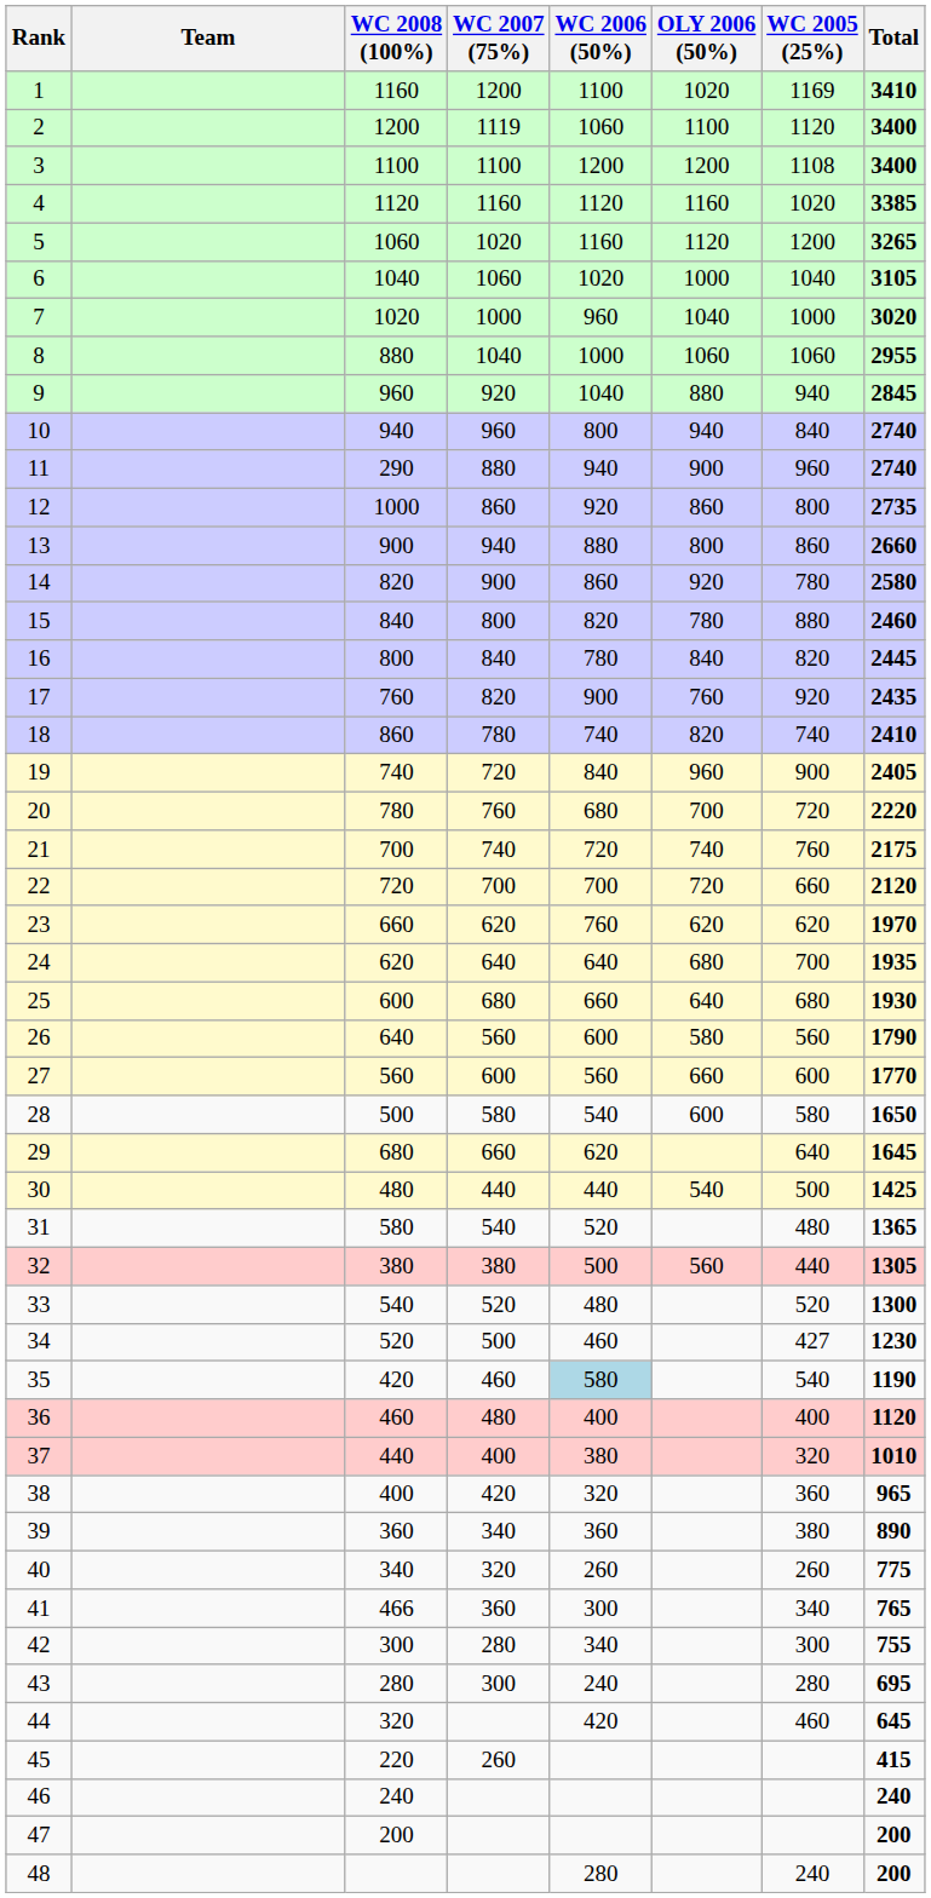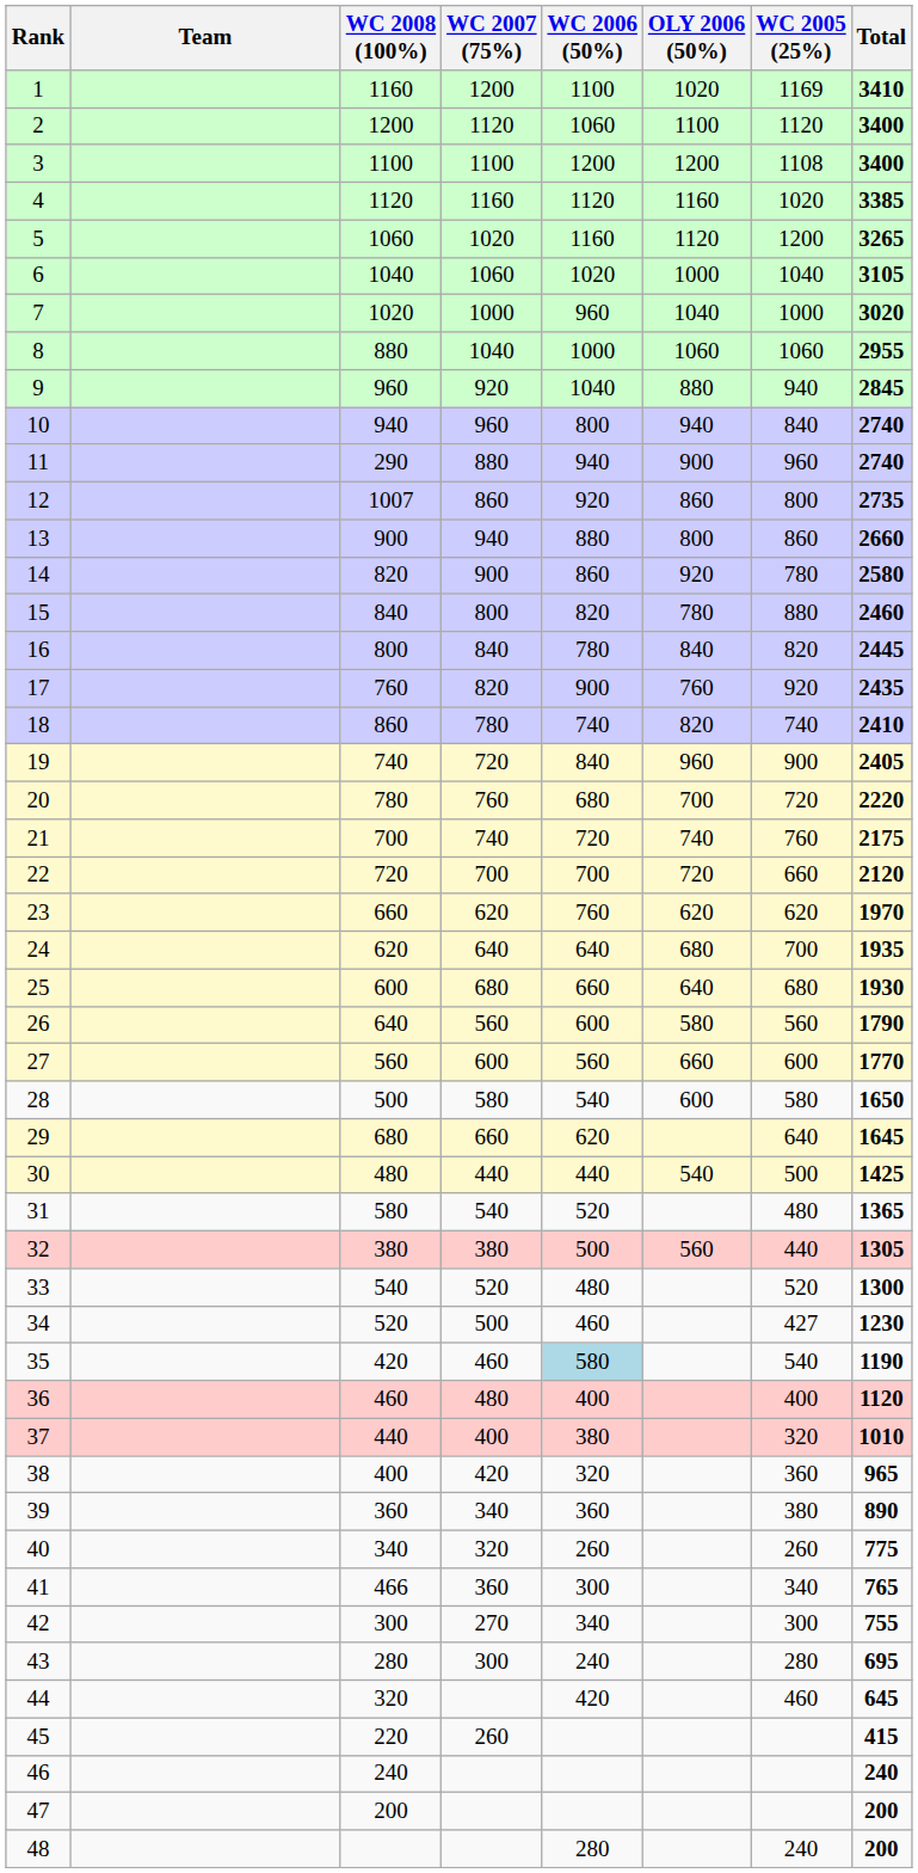 <table class="wikitable sortable" style="font-size:90%; text-align:center;margin: 1em auto 1em auto ">
 <tr>
 <th>Rank</th>
 <th width=165>Team</th>
 <th><a href='#'>WC 2008</a><br>(100%)</th>
 <th><a href='#'>WC 2007</a><br>(75%)</th>
 <th><a href='#'>WC 2006</a><br>(50%)</th>
 <th><a href='#'>OLY 2006</a><br>(50%)</th>
 <th><a href='#'>WC 2005</a><br>(25%)</th>
 <th>Total</th>
 </tr>
 <tr style="background: #ccffcc;">
 <td>1</td>
 <td align=left></td>
 <td>1160</td>
 <td>1200</td>
 <td>1100</td>
 <td>1020</td>
 <td>1169</td>
 <td><strong>3410</strong></td>
 </tr>
 <tr style="background: #ccffcc;">
 <td>2</td>
 <td align=left></td>
 <td>1200</td>
-<td>1119</td>
+<td>1120</td>
 <td>1060</td>
 <td>1100</td>
 <td>1120</td>
 <td><strong>3400</strong></td>
 </tr>
 <tr style="background: #ccffcc;">
 <td>3</td>
 <td align=left></td>
 <td>1100</td>
 <td>1100</td>
 <td>1200</td>
 <td>1200</td>
 <td>1108</td>
 <td><strong>3400</strong></td>
 </tr>
 <tr style="background: #ccffcc;">
 <td>4</td>
 <td align=left></td>
 <td>1120</td>
 <td>1160</td>
 <td>1120</td>
 <td>1160</td>
 <td>1020</td>
 <td><strong>3385</strong></td>
 </tr>
 <tr style="background: #ccffcc;">
 <td>5</td>
 <td align=left></td>
 <td>1060</td>
 <td>1020</td>
 <td>1160</td>
 <td>1120</td>
 <td>1200</td>
 <td><strong>3265</strong></td>
 </tr>
 <tr style="background: #ccffcc;">
 <td>6</td>
 <td align=left></td>
 <td>1040</td>
 <td>1060</td>
 <td>1020</td>
 <td>1000</td>
 <td>1040</td>
 <td><strong>3105</strong></td>
 </tr>
 <tr style="background: #ccffcc;">
 <td>7</td>
 <td align=left></td>
 <td>1020</td>
 <td>1000</td>
 <td>960</td>
 <td>1040</td>
 <td>1000</td>
 <td><strong>3020</strong></td>
 </tr>
 <tr style="background: #ccffcc;">
 <td>8</td>
 <td align=left></td>
 <td>880</td>
 <td>1040</td>
 <td>1000</td>
 <td>1060</td>
 <td>1060</td>
 <td><strong>2955</strong></td>
 </tr>
 <tr style="background: #ccffcc;">
 <td>9</td>
 <td align=left></td>
 <td>960</td>
 <td>920</td>
 <td>1040</td>
 <td>880</td>
 <td>940</td>
 <td><strong>2845</strong></td>
 </tr>
 <tr style="background: #ccccff;">
 <td>10</td>
 <td align=left></td>
 <td>940</td>
 <td>960</td>
 <td>800</td>
 <td>940</td>
 <td>840</td>
 <td><strong>2740</strong></td>
 </tr>
 <tr style="background: #ccccff;">
 <td>11</td>
 <td align=left></td>
 <td>290</td>
 <td>880</td>
 <td>940</td>
 <td>900</td>
 <td>960</td>
 <td><strong>2740</strong></td>
 </tr>
 <tr style="background: #ccccff;">
 <td>12</td>
 <td align=left></td>
-<td>1000</td>
+<td>1007</td>
 <td>860</td>
 <td>920</td>
 <td>860</td>
 <td>800</td>
 <td><strong>2735</strong></td>
 </tr>
 <tr style="background: #ccccff;">
 <td>13</td>
 <td align=left></td>
 <td>900</td>
 <td>940</td>
 <td>880</td>
 <td>800</td>
 <td>860</td>
 <td><strong>2660</strong></td>
 </tr>
 <tr style="background: #ccccff;">
 <td>14</td>
 <td align=left></td>
 <td>820</td>
 <td>900</td>
 <td>860</td>
 <td>920</td>
 <td>780</td>
 <td><strong>2580</strong></td>
 </tr>
 <tr style="background: #ccccff;">
 <td>15</td>
 <td align=left></td>
 <td>840</td>
 <td>800</td>
 <td>820</td>
 <td>780</td>
 <td>880</td>
 <td><strong>2460</strong></td>
 </tr>
 <tr style="background: #ccccff;">
 <td>16</td>
 <td align=left></td>
 <td>800</td>
 <td>840</td>
 <td>780</td>
 <td>840</td>
 <td>820</td>
 <td><strong>2445</strong></td>
 </tr>
 <tr style="background: #ccccff;">
 <td>17</td>
 <td align=left></td>
 <td>760</td>
 <td>820</td>
 <td>900</td>
 <td>760</td>
 <td>920</td>
 <td><strong>2435</strong></td>
 </tr>
 <tr style="background: #ccccff;">
 <td>18</td>
 <td align=left></td>
 <td>860</td>
 <td>780</td>
 <td>740</td>
 <td>820</td>
 <td>740</td>
 <td><strong>2410</strong></td>
 </tr>
 <tr style="background:#fffacd">
 <td>19</td>
 <td align=left></td>
 <td>740</td>
 <td>720</td>
 <td>840</td>
 <td>960</td>
 <td>900</td>
 <td><strong>2405</strong></td>
 </tr>
 <tr style="background:#fffacd">
 <td>20</td>
 <td align=left></td>
 <td>780</td>
 <td>760</td>
 <td>680</td>
 <td>700</td>
 <td>720</td>
 <td><strong>2220</strong></td>
 </tr>
 <tr style="background:#fffacd">
 <td>21</td>
 <td align=left></td>
 <td>700</td>
 <td>740</td>
 <td>720</td>
 <td>740</td>
 <td>760</td>
 <td><strong>2175</strong></td>
 </tr>
 <tr style="background:#fffacd">
 <td>22</td>
 <td align=left></td>
 <td>720</td>
 <td>700</td>
 <td>700</td>
 <td>720</td>
 <td>660</td>
 <td><strong>2120</strong></td>
 </tr>
 <tr style="background:#fffacd">
 <td>23</td>
 <td align=left></td>
 <td>660</td>
 <td>620</td>
 <td>760</td>
 <td>620</td>
 <td>620</td>
 <td><strong>1970</strong></td>
 </tr>
 <tr style="background:#fffacd">
 <td>24</td>
 <td align=left></td>
 <td>620</td>
 <td>640</td>
 <td>640</td>
 <td>680</td>
 <td>700</td>
 <td><strong>1935</strong></td>
 </tr>
 <tr style="background:#fffacd">
 <td>25</td>
 <td align=left></td>
 <td>600</td>
 <td>680</td>
 <td>660</td>
 <td>640</td>
 <td>680</td>
 <td><strong>1930</strong></td>
 </tr>
 <tr style="background:#fffacd">
 <td>26</td>
 <td align=left></td>
 <td>640</td>
 <td>560</td>
 <td>600</td>
 <td>580</td>
 <td>560</td>
 <td><strong>1790</strong></td>
 </tr>
 <tr style="background:#fffacd">
 <td>27</td>
 <td align=left></td>
 <td>560</td>
 <td>600</td>
 <td>560</td>
 <td>660</td>
 <td>600</td>
 <td><strong>1770</strong></td>
 </tr>
 <tr>
 <td>28</td>
 <td align=left></td>
 <td>500</td>
 <td>580</td>
 <td>540</td>
 <td>600</td>
 <td>580</td>
 <td><strong>1650</strong></td>
 </tr>
 <tr style="background:#fffacd">
 <td>29</td>
 <td align=left></td>
 <td>680</td>
 <td>660</td>
 <td>620</td>
 <td></td>
 <td>640</td>
 <td><strong>1645</strong></td>
 </tr>
 <tr style="background:#fffacd">
 <td>30</td>
 <td align=left></td>
 <td>480</td>
 <td>440</td>
 <td>440</td>
 <td>540</td>
 <td>500</td>
 <td><strong>1425</strong></td>
 </tr>
 <tr>
 <td>31</td>
 <td align=left></td>
 <td>580</td>
 <td>540</td>
 <td>520</td>
 <td></td>
 <td>480</td>
 <td><strong>1365</strong></td>
 </tr>
 <tr style="background:#ffcccc">
 <td>32</td>
 <td align=left></td>
 <td>380</td>
 <td>380</td>
 <td>500</td>
 <td>560</td>
 <td>440</td>
 <td><strong>1305</strong></td>
 </tr>
 <tr>
 <td>33</td>
 <td align=left></td>
 <td>540</td>
 <td>520</td>
 <td>480</td>
 <td></td>
 <td>520</td>
 <td><strong>1300</strong></td>
 </tr>
 <tr>
 <td>34</td>
 <td align=left></td>
 <td>520</td>
 <td>500</td>
 <td>460</td>
 <td></td>
 <td>427</td>
 <td><strong>1230</strong></td>
 </tr>
 <tr>
 <td>35</td>
 <td align=left></td>
 <td>420</td>
 <td>460</td>
 <td style="background: lightblue;">580</td>
 <td></td>
 <td>540</td>
 <td><strong>1190</strong></td>
 </tr>
 <tr style="background:#ffcccc">
 <td>36</td>
 <td align=left></td>
 <td>460</td>
 <td>480</td>
 <td>400</td>
 <td></td>
 <td>400</td>
 <td><strong>1120</strong></td>
 </tr>
 <tr style="background:#ffcccc">
 <td>37</td>
 <td align=left></td>
 <td>440</td>
 <td>400</td>
 <td>380</td>
 <td></td>
 <td>320</td>
 <td><strong>1010</strong></td>
 </tr>
 <tr>
 <td>38</td>
 <td align=left></td>
 <td>400</td>
 <td>420</td>
 <td>320</td>
 <td></td>
 <td>360</td>
 <td><strong>965</strong></td>
 </tr>
 <tr>
 <td>39</td>
 <td align=left></td>
 <td>360</td>
 <td>340</td>
 <td>360</td>
 <td></td>
 <td>380</td>
 <td><strong>890</strong></td>
 </tr>
 <tr>
 <td>40</td>
 <td align=left></td>
 <td>340</td>
 <td>320</td>
 <td>260</td>
 <td></td>
 <td>260</td>
 <td><strong>775</strong></td>
 </tr>
 <tr -style="background:#ffcccc">
 <td>41</td>
 <td align=left></td>
 <td>466</td>
 <td>360</td>
 <td>300</td>
 <td></td>
 <td>340</td>
 <td><strong>765</strong></td>
 </tr>
 <tr>
 <td>42</td>
 <td align=left></td>
 <td>300</td>
-<td>280</td>
+<td>270</td>
 <td>340</td>
 <td></td>
 <td>300</td>
 <td><strong>755</strong></td>
 </tr>
 <tr>
 <td>43</td>
 <td align=left></td>
 <td>280</td>
 <td>300</td>
 <td>240</td>
 <td></td>
 <td>280</td>
 <td><strong>695</strong></td>
 </tr>
 <tr>
 <td>44</td>
 <td align=left></td>
 <td>320</td>
 <td></td>
 <td>420</td>
 <td></td>
 <td>460</td>
 <td><strong>645</strong></td>
 </tr>
 <tr>
 <td>45</td>
 <td align=left></td>
 <td>220</td>
 <td>260</td>
 <td></td>
 <td></td>
 <td></td>
 <td><strong>415</strong></td>
 </tr>
 <tr>
 <td>46</td>
 <td align=left></td>
 <td>240</td>
 <td></td>
 <td></td>
 <td></td>
 <td></td>
 <td><strong>240</strong></td>
 </tr>
 <tr>
 <td>47</td>
 <td align=left></td>
 <td>200</td>
 <td></td>
 <td></td>
 <td></td>
 <td></td>
 <td><strong>200</strong></td>
 </tr>
 <tr>
 <td>48</td>
 <td align=left></td>
 <td></td>
 <td></td>
 <td>280</td>
 <td></td>
 <td>240</td>
 <td><strong>200</strong></td>
 </tr>
 </table>
